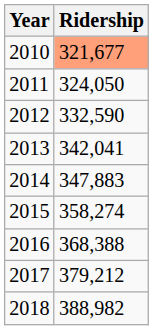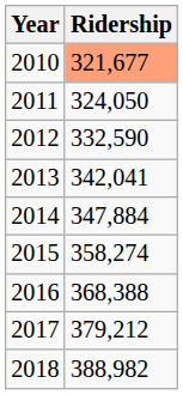 <table class="wikitable">
 <tr>
 <th>Year</th>
 <th>Ridership</th>
 </tr>
 <tr>
 <td>2010</td>
 <td style="background: lightsalmon;">321,677</td>
 </tr>
 <tr>
 <td>2011</td>
 <td>324,050</td>
 </tr>
 <tr>
 <td>2012</td>
 <td>332,590</td>
 </tr>
 <tr>
 <td>2013</td>
 <td>342,041</td>
 </tr>
 <tr>
 <td>2014</td>
-<td>347,883</td>
+<td>347,884</td>
 </tr>
 <tr>
 <td>2015</td>
 <td>358,274</td>
 </tr>
 <tr>
 <td>2016</td>
 <td>368,388</td>
 </tr>
 <tr>
 <td>2017</td>
 <td>379,212</td>
 </tr>
 <tr>
 <td>2018</td>
 <td>388,982</td>
 </tr>
 </table>
